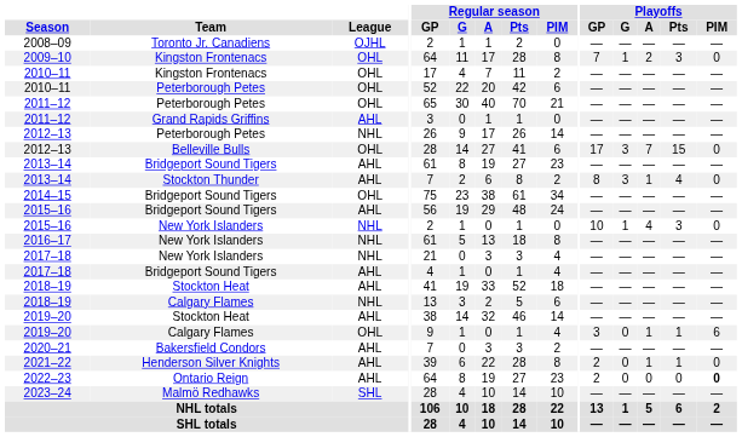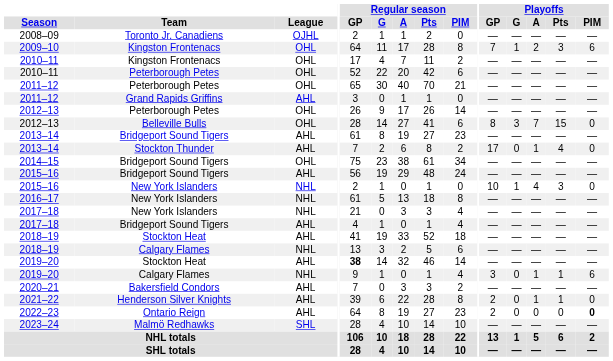 <table border="0" cellpadding="1" cellspacing="0" style="text-align:center; width:60em">
 <tr bgcolor="#e0e0e0">
 <th colspan="3" bgcolor="#ffffff"></th>
 <th rowspan="99" bgcolor="#ffffff"></th>
 <th colspan="5"><a href='#'>Regular season</a></th>
 <th rowspan="99" bgcolor="#ffffff"></th>
 <th colspan="5"><a href='#'>Playoffs</a></th>
 </tr>
 <tr bgcolor="#e0e0e0">
 <th><a href='#'>Season</a></th>
 <th>Team</th>
 <th>League</th>
 <th>GP</th>
 <th><a href='#'>G</a></th>
 <th><a href='#'>A</a></th>
 <th><a href='#'>Pts</a></th>
 <th><a href='#'>PIM</a></th>
 <th>GP</th>
 <th>G</th>
 <th>A</th>
 <th>Pts</th>
 <th>PIM</th>
 </tr>
 <tr>
 <td>2008–09</td>
 <td><a href='#'>Toronto Jr. Canadiens</a></td>
 <td><a href='#'>OJHL</a></td>
 <td>2</td>
 <td>1</td>
 <td>1</td>
 <td>2</td>
 <td>0</td>
 <td>—</td>
 <td>—</td>
 <td>—</td>
 <td>—</td>
 <td>—</td>
 </tr>
 <tr bgcolor="#f0f0f0">
 <td><a href='#'>2009–10</a></td>
 <td><a href='#'>Kingston Frontenacs</a></td>
 <td><a href='#'>OHL</a></td>
 <td>64</td>
 <td>11</td>
 <td>17</td>
 <td>28</td>
 <td>8</td>
 <td>7</td>
 <td>1</td>
 <td>2</td>
 <td>3</td>
-<td>0</td>
+<td>6</td>
 </tr>
 <tr>
 <td><a href='#'>2010–11</a></td>
 <td>Kingston Frontenacs</td>
 <td>OHL</td>
 <td>17</td>
 <td>4</td>
 <td>7</td>
 <td>11</td>
 <td>2</td>
 <td>—</td>
 <td>—</td>
 <td>—</td>
 <td>—</td>
 <td>—</td>
 </tr>
 <tr bgcolor="#f0f0f0">
 <td>2010–11</td>
 <td><a href='#'>Peterborough Petes</a></td>
 <td>OHL</td>
 <td>52</td>
 <td>22</td>
 <td>20</td>
 <td>42</td>
 <td>6</td>
 <td>—</td>
 <td>—</td>
 <td>—</td>
 <td>—</td>
 <td>—</td>
 </tr>
 <tr>
 <td><a href='#'>2011–12</a></td>
 <td>Peterborough Petes</td>
 <td>OHL</td>
 <td>65</td>
 <td>30</td>
 <td>40</td>
 <td>70</td>
 <td>21</td>
 <td>—</td>
 <td>—</td>
 <td>—</td>
 <td>—</td>
 <td>—</td>
 </tr>
 <tr bgcolor="#f0f0f0">
 <td><a href='#'>2011–12</a></td>
 <td><a href='#'>Grand Rapids Griffins</a></td>
 <td><a href='#'>AHL</a></td>
 <td>3</td>
 <td>0</td>
 <td>1</td>
 <td>1</td>
 <td>0</td>
 <td>—</td>
 <td>—</td>
 <td>—</td>
 <td>—</td>
 <td>—</td>
 </tr>
 <tr>
 <td><a href='#'>2012–13</a></td>
 <td>Peterborough Petes</td>
-<td>NHL</td>
+<td>OHL</td>
 <td>26</td>
 <td>9</td>
 <td>17</td>
 <td>26</td>
 <td>14</td>
 <td>—</td>
 <td>—</td>
 <td>—</td>
 <td>—</td>
 <td>—</td>
 </tr>
 <tr bgcolor="#f0f0f0">
 <td>2012–13</td>
 <td><a href='#'>Belleville Bulls</a></td>
 <td>OHL</td>
 <td>28</td>
 <td>14</td>
 <td>27</td>
 <td>41</td>
 <td>6</td>
-<td>17</td>
+<td>8</td>
 <td>3</td>
 <td>7</td>
 <td>15</td>
 <td>0</td>
 </tr>
 <tr>
 <td><a href='#'>2013–14</a></td>
 <td><a href='#'>Bridgeport Sound Tigers</a></td>
 <td>AHL</td>
 <td>61</td>
 <td>8</td>
 <td>19</td>
 <td>27</td>
 <td>23</td>
 <td>—</td>
 <td>—</td>
 <td>—</td>
 <td>—</td>
 <td>—</td>
 </tr>
 <tr bgcolor="#f0f0f0">
 <td><a href='#'>2013–14</a></td>
 <td><a href='#'>Stockton Thunder</a></td>
 <td>AHL</td>
 <td>7</td>
 <td>2</td>
 <td>6</td>
 <td>8</td>
 <td>2</td>
-<td>8</td>
-<td>3</td>
+<td>17</td>
+<td>0</td>
 <td>1</td>
 <td>4</td>
 <td>0</td>
 </tr>
 <tr>
 <td><a href='#'>2014–15</a></td>
 <td>Bridgeport Sound Tigers</td>
 <td>OHL</td>
 <td>75</td>
 <td>23</td>
 <td>38</td>
 <td>61</td>
 <td>34</td>
 <td>—</td>
 <td>—</td>
 <td>—</td>
 <td>—</td>
 <td>—</td>
 </tr>
 <tr bgcolor="#f0f0f0">
 <td><a href='#'>2015–16</a></td>
 <td>Bridgeport Sound Tigers</td>
 <td>AHL</td>
 <td>56</td>
 <td>19</td>
 <td>29</td>
 <td>48</td>
 <td>24</td>
 <td>—</td>
 <td>—</td>
 <td>—</td>
 <td>—</td>
 <td>—</td>
 </tr>
 <tr>
 <td><a href='#'>2015–16</a></td>
 <td><a href='#'>New York Islanders</a></td>
 <td><a href='#'>NHL</a></td>
 <td>2</td>
 <td>1</td>
 <td>0</td>
 <td>1</td>
 <td>0</td>
 <td>10</td>
 <td>1</td>
 <td>4</td>
 <td>3</td>
 <td>0</td>
 </tr>
 <tr bgcolor="#f0f0f0">
 <td><a href='#'>2016–17</a></td>
 <td>New York Islanders</td>
 <td>NHL</td>
 <td>61</td>
 <td>5</td>
 <td>13</td>
 <td>18</td>
 <td>8</td>
 <td>—</td>
 <td>—</td>
 <td>—</td>
 <td>—</td>
 <td>—</td>
 </tr>
 <tr>
 <td><a href='#'>2017–18</a></td>
 <td>New York Islanders</td>
 <td>NHL</td>
 <td>21</td>
 <td>0</td>
 <td>3</td>
 <td>3</td>
 <td>4</td>
 <td>—</td>
 <td>—</td>
 <td>—</td>
 <td>—</td>
 <td>—</td>
 </tr>
 <tr bgcolor="#f0f0f0">
 <td><a href='#'>2017–18</a></td>
 <td>Bridgeport Sound Tigers</td>
 <td>AHL</td>
 <td>4</td>
 <td>1</td>
 <td>0</td>
 <td>1</td>
 <td>4</td>
 <td>—</td>
 <td>—</td>
 <td>—</td>
 <td>—</td>
 <td>—</td>
 </tr>
 <tr>
 <td><a href='#'>2018–19</a></td>
 <td><a href='#'>Stockton Heat</a></td>
 <td>AHL</td>
 <td>41</td>
 <td>19</td>
 <td>33</td>
 <td>52</td>
 <td>18</td>
 <td>—</td>
 <td>—</td>
 <td>—</td>
 <td>—</td>
 <td>—</td>
 </tr>
 <tr bgcolor="#f0f0f0">
 <td><a href='#'>2018–19</a></td>
 <td><a href='#'>Calgary Flames</a></td>
 <td>NHL</td>
 <td>13</td>
 <td>3</td>
 <td>2</td>
 <td>5</td>
 <td>6</td>
 <td>—</td>
 <td>—</td>
 <td>—</td>
 <td>—</td>
 <td>—</td>
 </tr>
 <tr>
 <td><a href='#'>2019–20</a></td>
 <td>Stockton Heat</td>
 <td>AHL</td>
-<td>38</td>
+<td><strong>38</strong></td>
 <td>14</td>
 <td>32</td>
 <td>46</td>
 <td>14</td>
 <td>—</td>
 <td>—</td>
 <td>—</td>
 <td>—</td>
 <td>—</td>
 </tr>
 <tr bgcolor="#f0f0f0">
 <td><a href='#'>2019–20</a></td>
 <td>Calgary Flames</td>
-<td>OHL</td>
+<td>NHL</td>
 <td>9</td>
 <td>1</td>
 <td>0</td>
 <td>1</td>
 <td>4</td>
 <td>3</td>
 <td>0</td>
 <td>1</td>
 <td>1</td>
 <td>6</td>
 </tr>
 <tr>
 <td><a href='#'>2020–21</a></td>
 <td><a href='#'>Bakersfield Condors</a></td>
 <td>AHL</td>
 <td>7</td>
 <td>0</td>
 <td>3</td>
 <td>3</td>
 <td>2</td>
 <td>—</td>
 <td>—</td>
 <td>—</td>
 <td>—</td>
 <td>—</td>
 </tr>
 <tr bgcolor="#f0f0f0">
 <td><a href='#'>2021–22</a></td>
 <td><a href='#'>Henderson Silver Knights</a></td>
 <td>AHL</td>
 <td>39</td>
 <td>6</td>
 <td>22</td>
 <td>28</td>
 <td>8</td>
 <td>2</td>
 <td>0</td>
 <td>1</td>
 <td>1</td>
 <td>0</td>
 </tr>
 <tr>
 <td><a href='#'>2022–23</a></td>
 <td><a href='#'>Ontario Reign</a></td>
 <td>AHL</td>
 <td>64</td>
 <td>8</td>
 <td>19</td>
 <td>27</td>
 <td>23</td>
 <td>2</td>
 <td>0</td>
 <td>0</td>
 <td>0</td>
 <td><strong>0</strong></td>
 </tr>
 <tr bgcolor="#f0f0f0">
 <td><a href='#'>2023–24</a></td>
 <td><a href='#'>Malmö Redhawks</a></td>
 <td><a href='#'>SHL</a></td>
 <td>28</td>
 <td>4</td>
 <td>10</td>
 <td>14</td>
 <td>10</td>
 <td>—</td>
 <td>—</td>
 <td>—</td>
 <td>—</td>
 <td>—</td>
 </tr>
 <tr ALIGN="center" bgcolor="#e0e0e0">
 <th colspan="3">NHL totals</th>
 <th>106</th>
 <th>10</th>
 <th>18</th>
 <th>28</th>
 <th>22</th>
 <th>13</th>
 <th>1</th>
 <th>5</th>
 <th>6</th>
 <th>2</th>
 </tr>
 <tr ALIGN="center" bgcolor="#e0e0e0">
 <th colspan="3">SHL totals</th>
 <th>28</th>
 <th>4</th>
 <th>10</th>
 <th>14</th>
 <th>10</th>
 <th>—</th>
 <th>—</th>
 <th>—</th>
 <th>—</th>
 <th>—</th>
 </tr>
 </table>
